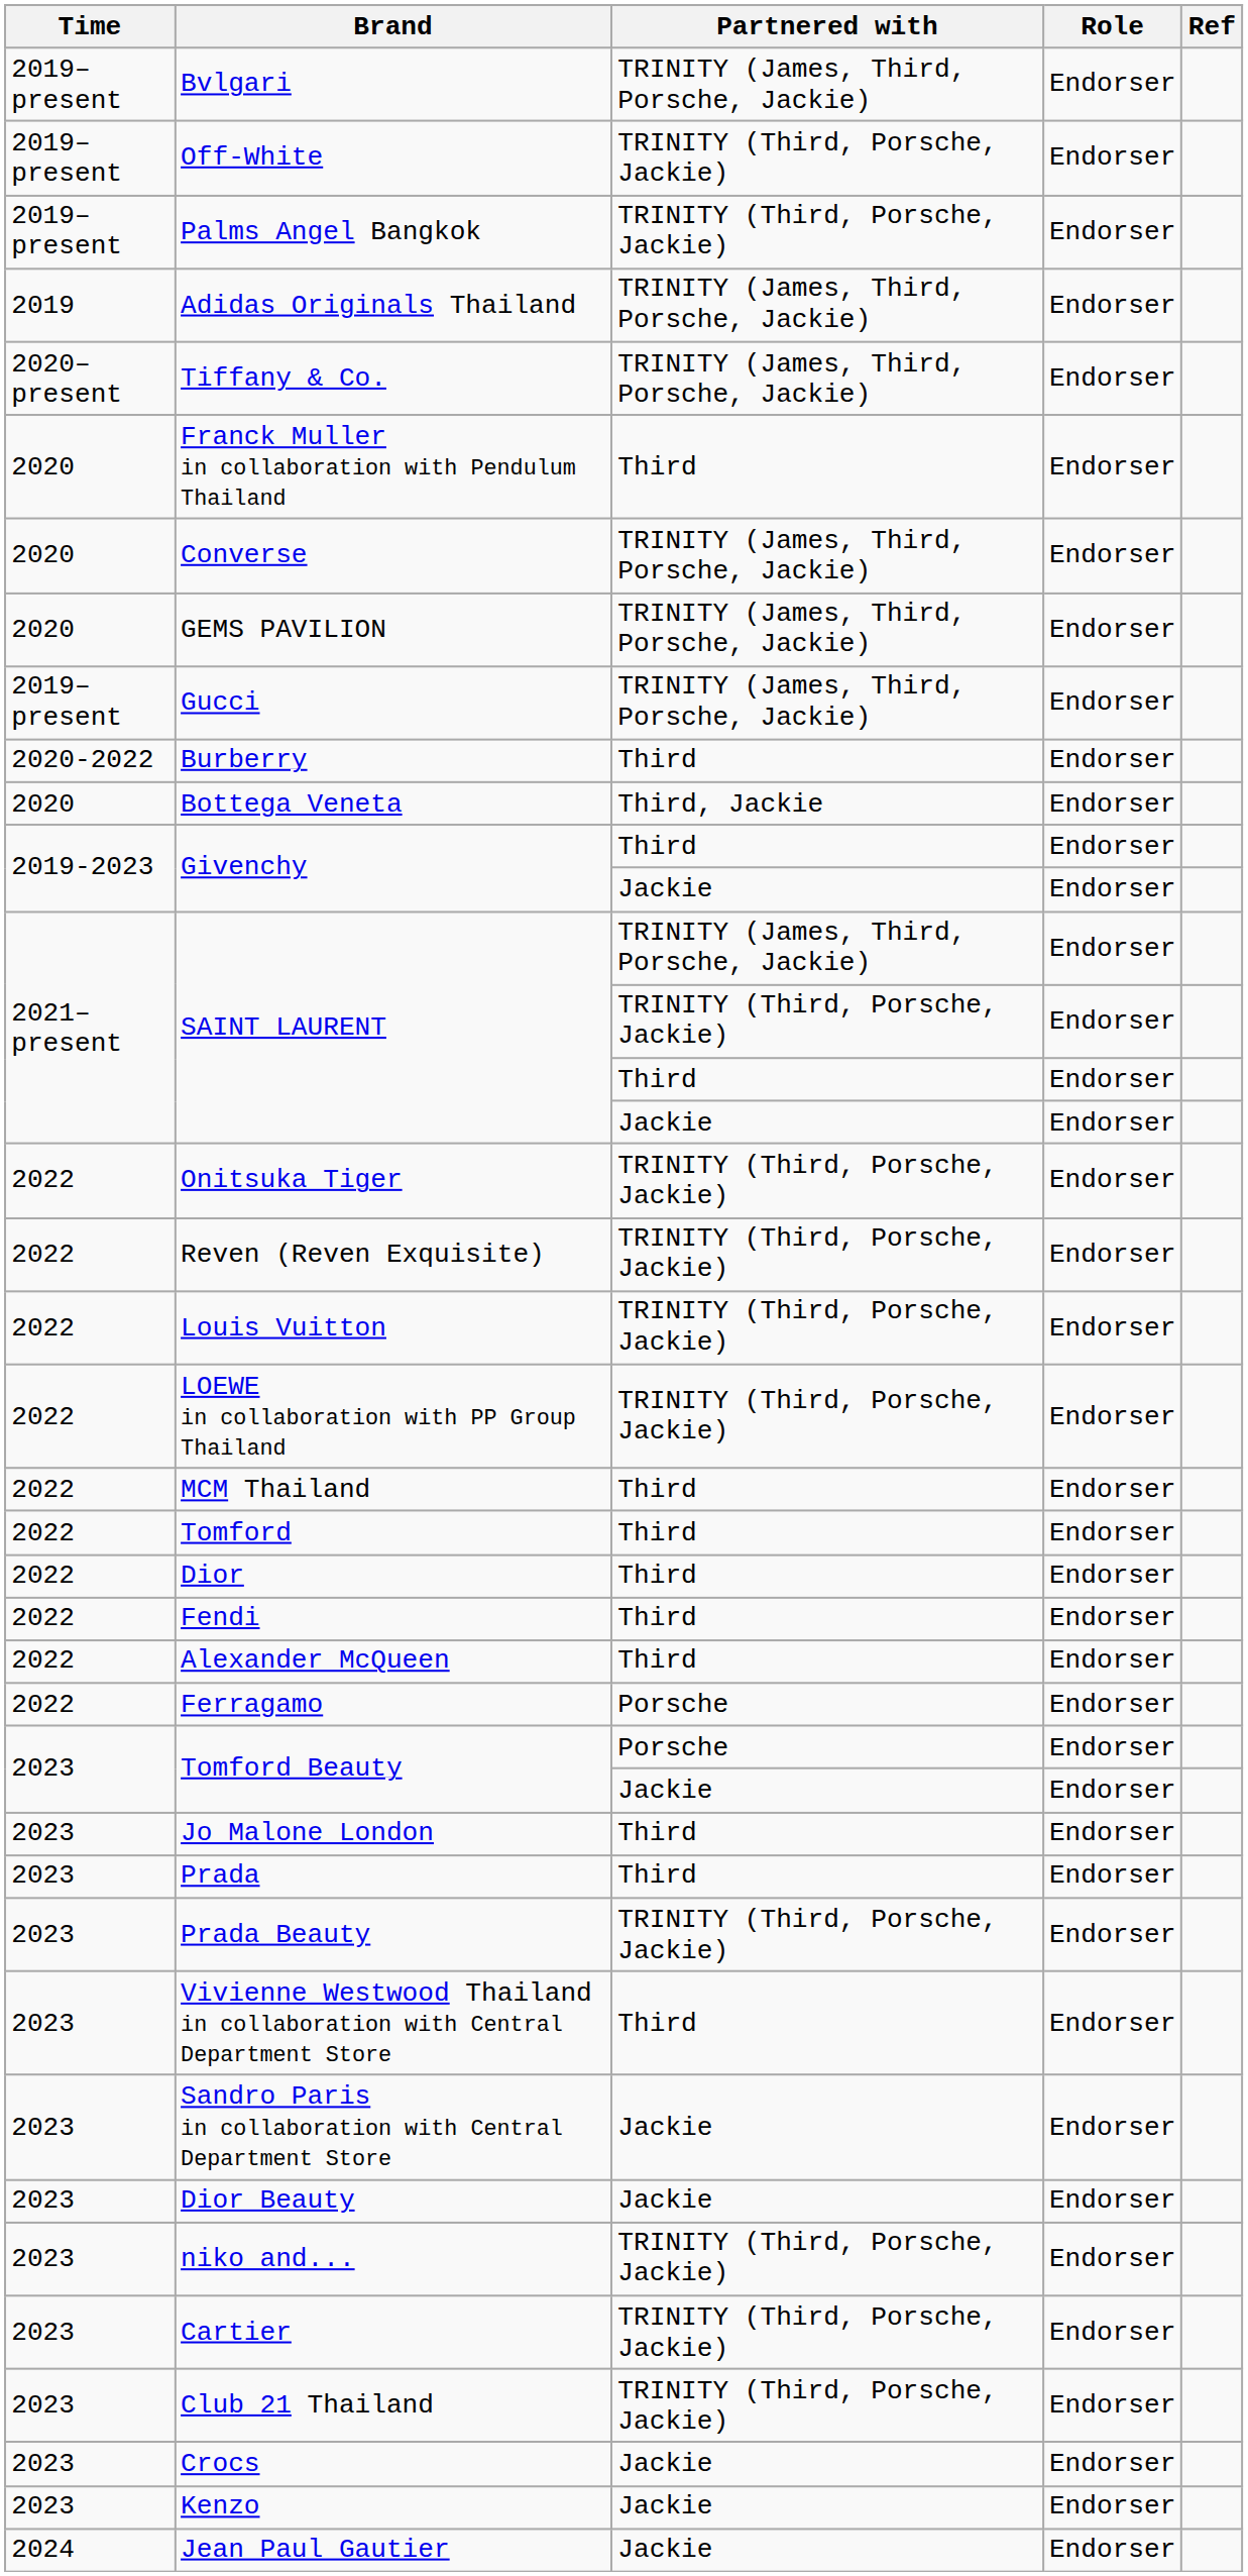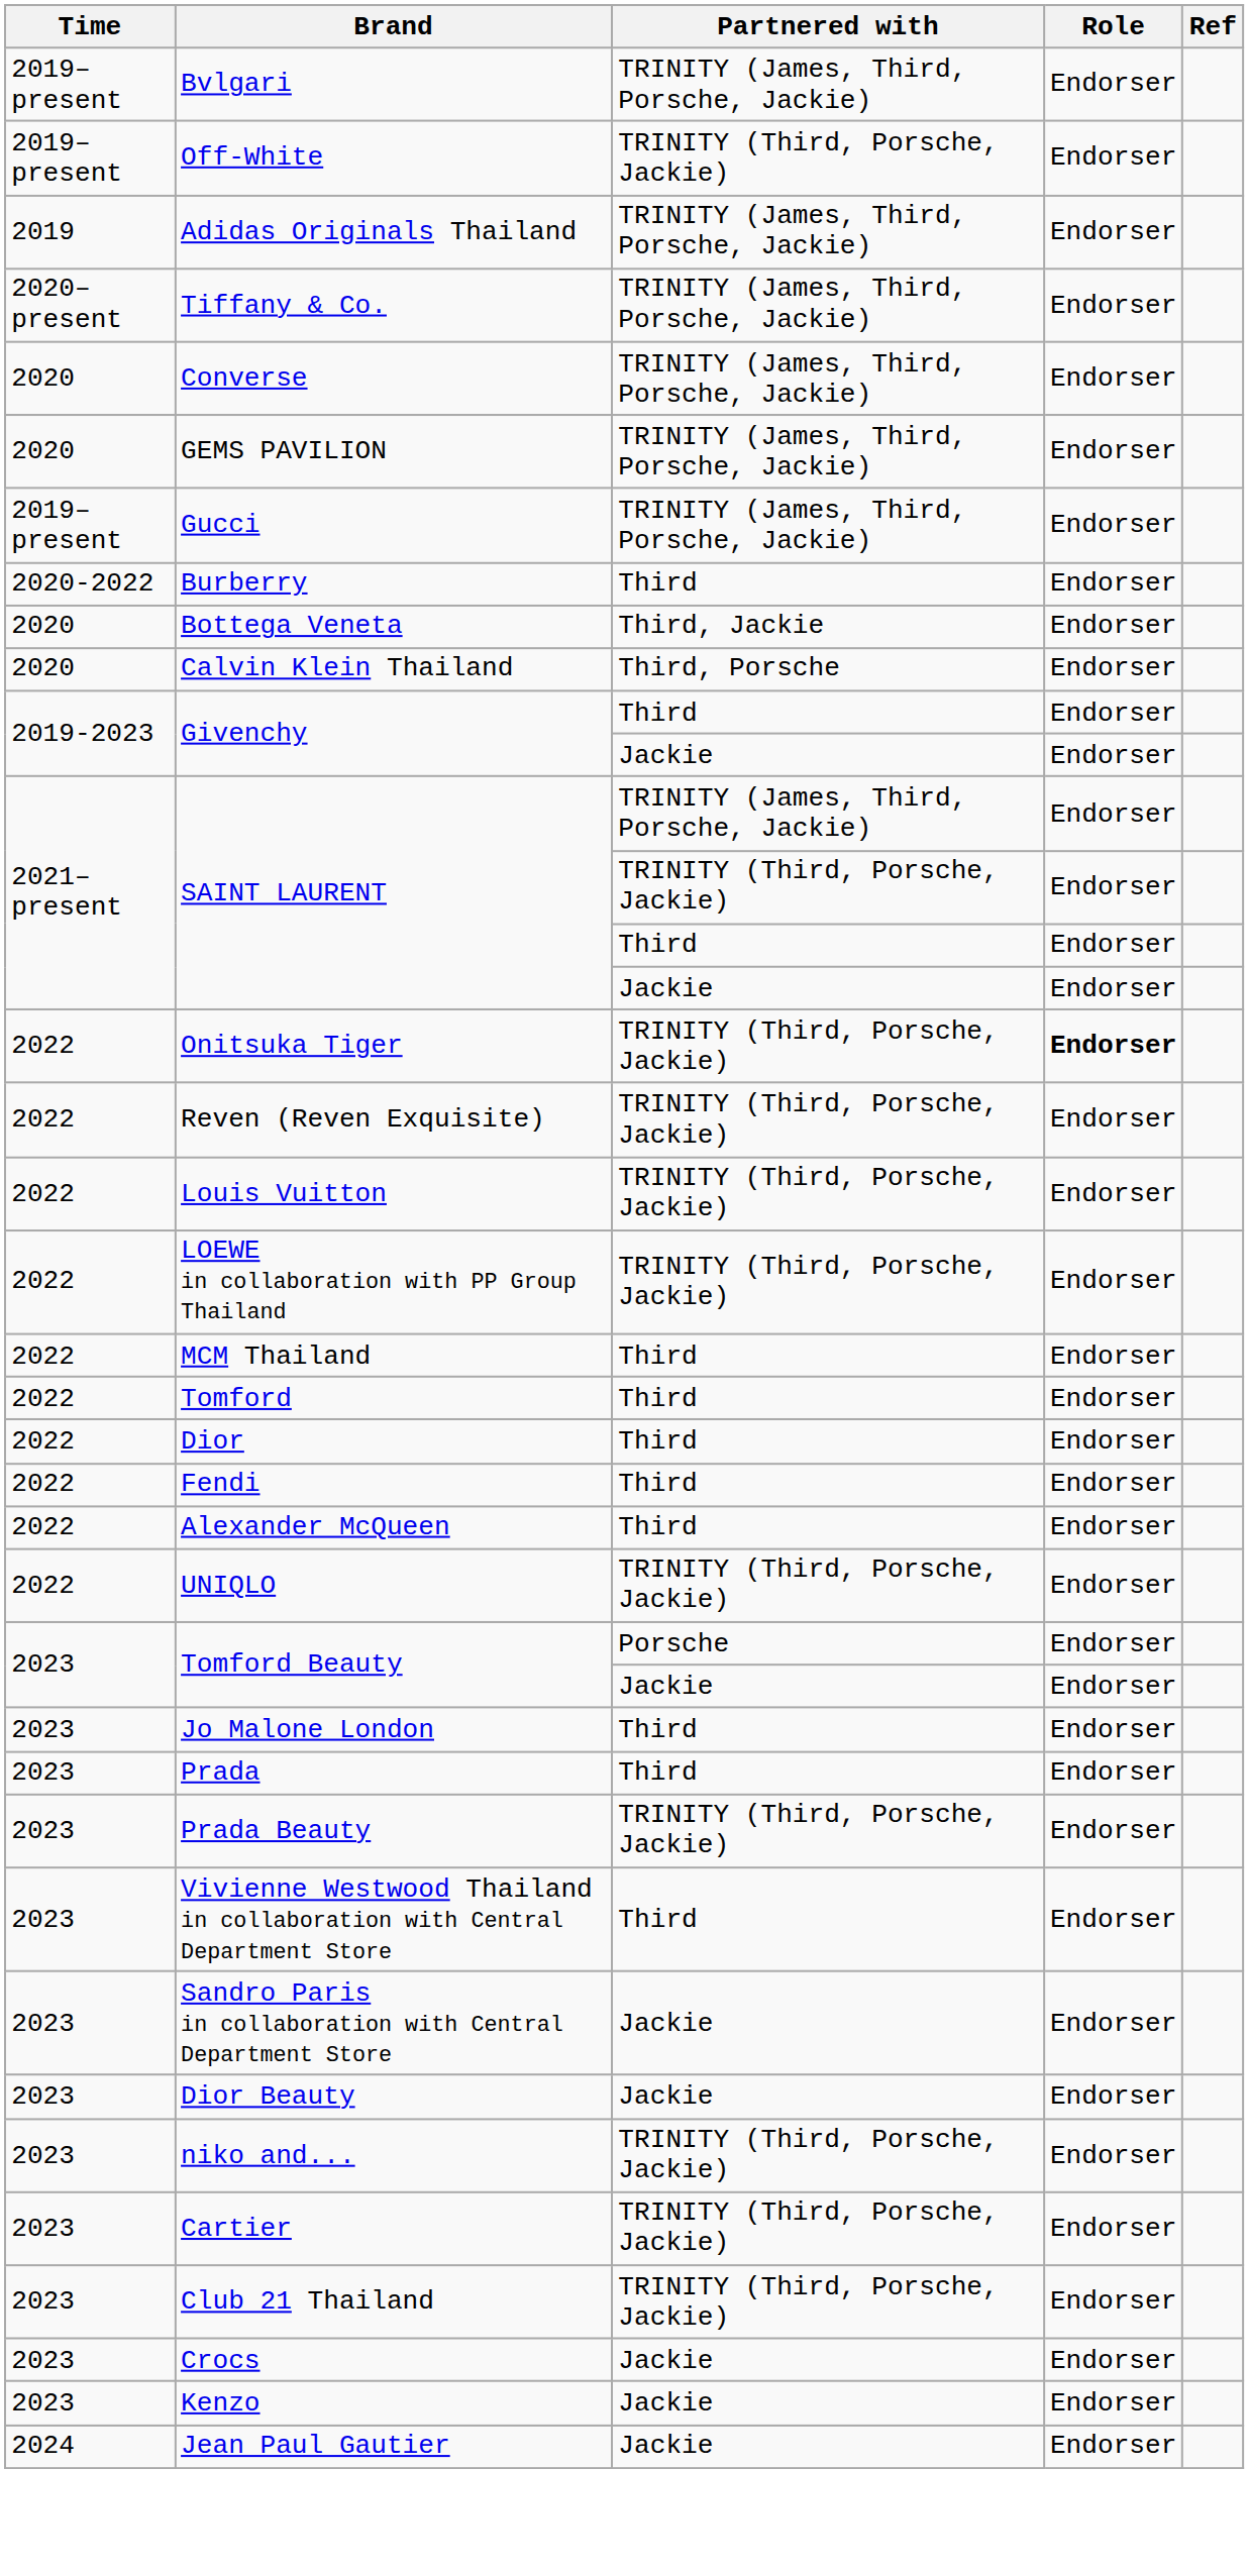 <table class="wikitable sortable mw-collapsible mw-collapsed">
 <tr>
 <th>Time</th>
 <th>Brand</th>
 <th>Partnered with</th>
 <th>Role</th>
 <th>Ref</th>
 </tr>
 <tr>
 <td>2019–present</td>
 <td><a href='#'>Bvlgari</a></td>
 <td>TRINITY (James, Third, Porsche, Jackie)</td>
 <td>Endorser</td>
 <td></td>
 </tr>
 <tr>
 <td>2019–present</td>
 <td><a href='#'>Off-White</a></td>
 <td>TRINITY (Third, Porsche, Jackie)</td>
 <td>Endorser</td>
 <td></td>
 </tr>
 <tr>
-<td>2019–present</td>
-<td><a href='#'>Palms Angel</a> Bangkok</td>
-<td>TRINITY (Third, Porsche, Jackie)</td>
-<td>Endorser</td>
-<td></td>
-</tr>
-<tr>
 <td>2019</td>
 <td><a href='#'>Adidas Originals</a> Thailand</td>
 <td>TRINITY (James, Third, Porsche, Jackie)</td>
 <td>Endorser</td>
 <td></td>
 </tr>
 <tr>
 <td>2020–present</td>
 <td><a href='#'>Tiffany & Co.</a></td>
 <td>TRINITY (James, Third, Porsche, Jackie)</td>
-<td>Endorser</td>
-<td></td>
-</tr>
-<tr>
-<td>2020</td>
-<td><a href='#'>Franck Muller</a><br><small>in collaboration with Pendulum Thailand</small></td>
-<td>Third</td>
 <td>Endorser</td>
 <td></td>
 </tr>
 <tr>
 <td>2020</td>
 <td><a href='#'>Converse</a></td>
 <td>TRINITY (James, Third, Porsche, Jackie)</td>
 <td>Endorser</td>
 <td></td>
 </tr>
 <tr>
 <td>2020</td>
 <td>GEMS PAVILION</td>
 <td>TRINITY (James, Third, Porsche, Jackie)</td>
 <td>Endorser</td>
 <td></td>
 </tr>
 <tr>
 <td>2019–present</td>
 <td><a href='#'>Gucci</a></td>
 <td>TRINITY (James, Third, Porsche, Jackie)</td>
 <td>Endorser</td>
 <td></td>
 </tr>
 <tr>
 <td>2020-2022</td>
 <td><a href='#'>Burberry</a></td>
 <td>Third</td>
 <td>Endorser</td>
 <td></td>
 </tr>
 <tr>
 <td>2020</td>
 <td><a href='#'>Bottega Veneta</a></td>
 <td>Third, Jackie</td>
+<td>Endorser</td>
+<td></td>
+</tr>
+<tr>
+<td>2020</td>
+<td><a href='#'>Calvin Klein</a> Thailand</td>
+<td>Third, Porsche</td>
 <td>Endorser</td>
 <td></td>
 </tr>
 <tr>
 <td rowspan="2">2019-2023</td>
 <td rowspan="2"><a href='#'>Givenchy</a></td>
 <td>Third</td>
 <td>Endorser</td>
 <td></td>
 </tr>
 <tr>
 <td>Jackie</td>
 <td>Endorser</td>
 <td></td>
 </tr>
 <tr>
 <td rowspan="4">2021–present</td>
 <td rowspan="4"><a href='#'>SAINT LAURENT</a></td>
 <td>TRINITY (James, Third, Porsche, Jackie)</td>
 <td>Endorser</td>
 <td></td>
 </tr>
 <tr>
 <td>TRINITY (Third, Porsche, Jackie)</td>
 <td>Endorser</td>
 <td></td>
 </tr>
 <tr>
 <td>Third</td>
 <td>Endorser</td>
 <td></td>
 </tr>
 <tr>
 <td>Jackie</td>
 <td>Endorser</td>
 <td></td>
 </tr>
 <tr>
 <td>2022</td>
 <td><a href='#'>Onitsuka Tiger</a></td>
 <td>TRINITY (Third, Porsche, Jackie)</td>
-<td>Endorser</td>
+<td><strong>Endorser</strong></td>
 <td></td>
 </tr>
 <tr>
 <td>2022</td>
 <td>Reven (Reven Exquisite)</td>
 <td>TRINITY (Third, Porsche, Jackie)</td>
 <td>Endorser</td>
 <td></td>
 </tr>
 <tr>
 <td>2022</td>
 <td><a href='#'>Louis Vuitton</a></td>
 <td>TRINITY (Third, Porsche, Jackie)</td>
 <td>Endorser</td>
 <td></td>
 </tr>
 <tr>
 <td>2022</td>
 <td><a href='#'>LOEWE</a><br><small>in collaboration with PP Group Thailand</small></td>
 <td>TRINITY (Third, Porsche, Jackie)</td>
 <td>Endorser</td>
 <td></td>
 </tr>
 <tr>
 <td>2022</td>
 <td><a href='#'>MCM</a> Thailand</td>
 <td>Third</td>
 <td>Endorser</td>
 <td></td>
 </tr>
 <tr>
 <td>2022</td>
 <td><a href='#'>Tomford</a></td>
 <td>Third</td>
 <td>Endorser</td>
 <td></td>
 </tr>
 <tr>
 <td>2022</td>
 <td><a href='#'>Dior</a></td>
 <td>Third</td>
 <td>Endorser</td>
 <td></td>
 </tr>
 <tr>
 <td>2022</td>
 <td><a href='#'>Fendi</a></td>
 <td>Third</td>
 <td>Endorser</td>
 <td></td>
 </tr>
 <tr>
 <td>2022</td>
 <td><a href='#'>Alexander McQueen</a></td>
 <td>Third</td>
 <td>Endorser</td>
 <td></td>
 </tr>
 <tr>
 <td>2022</td>
-<td><a href='#'>Ferragamo</a></td>
-<td>Porsche</td>
+<td><a href='#'>UNIQLO</a></td>
+<td>TRINITY (Third, Porsche, Jackie)</td>
 <td>Endorser</td>
 <td></td>
 </tr>
 <tr>
 <td rowspan="2">2023</td>
 <td rowspan="2"><a href='#'>Tomford Beauty</a></td>
 <td>Porsche</td>
 <td>Endorser</td>
 <td></td>
 </tr>
 <tr>
 <td>Jackie</td>
 <td>Endorser</td>
 <td></td>
 </tr>
 <tr>
 <td>2023</td>
 <td><a href='#'>Jo Malone London</a></td>
 <td>Third</td>
 <td>Endorser</td>
 <td></td>
 </tr>
 <tr>
 <td>2023</td>
 <td><a href='#'>Prada</a></td>
 <td>Third</td>
 <td>Endorser</td>
 <td></td>
 </tr>
 <tr>
 <td>2023</td>
 <td><a href='#'>Prada Beauty</a></td>
 <td>TRINITY (Third, Porsche, Jackie)</td>
 <td>Endorser</td>
 <td></td>
 </tr>
 <tr>
 <td>2023</td>
 <td><a href='#'>Vivienne Westwood</a> Thailand<br><small>in collaboration with Central Department Store</small></td>
 <td>Third</td>
 <td>Endorser</td>
 <td></td>
 </tr>
 <tr>
 <td>2023</td>
 <td><a href='#'>Sandro Paris</a><br><small>in collaboration with Central Department Store</small></td>
 <td>Jackie</td>
 <td>Endorser</td>
 <td></td>
 </tr>
 <tr>
 <td>2023</td>
 <td><a href='#'>Dior Beauty</a></td>
 <td>Jackie</td>
 <td>Endorser</td>
 <td></td>
 </tr>
 <tr>
 <td>2023</td>
 <td><a href='#'>niko and...</a></td>
 <td>TRINITY (Third, Porsche, Jackie)</td>
 <td>Endorser</td>
 <td></td>
 </tr>
 <tr>
 <td>2023</td>
 <td><a href='#'>Cartier</a></td>
 <td>TRINITY (Third, Porsche, Jackie)</td>
 <td>Endorser</td>
 <td></td>
 </tr>
 <tr>
 <td>2023</td>
 <td><a href='#'>Club 21</a> Thailand</td>
 <td>TRINITY (Third, Porsche, Jackie)</td>
 <td>Endorser</td>
 <td></td>
 </tr>
 <tr>
 <td>2023</td>
 <td><a href='#'>Crocs</a></td>
 <td>Jackie</td>
 <td>Endorser</td>
 <td></td>
 </tr>
 <tr>
 <td>2023</td>
 <td><a href='#'>Kenzo</a></td>
 <td>Jackie</td>
 <td>Endorser</td>
 <td></td>
 </tr>
 <tr>
 <td>2024</td>
 <td><a href='#'>Jean Paul Gautier</a></td>
 <td>Jackie</td>
 <td>Endorser</td>
 </tr>
 </table>
